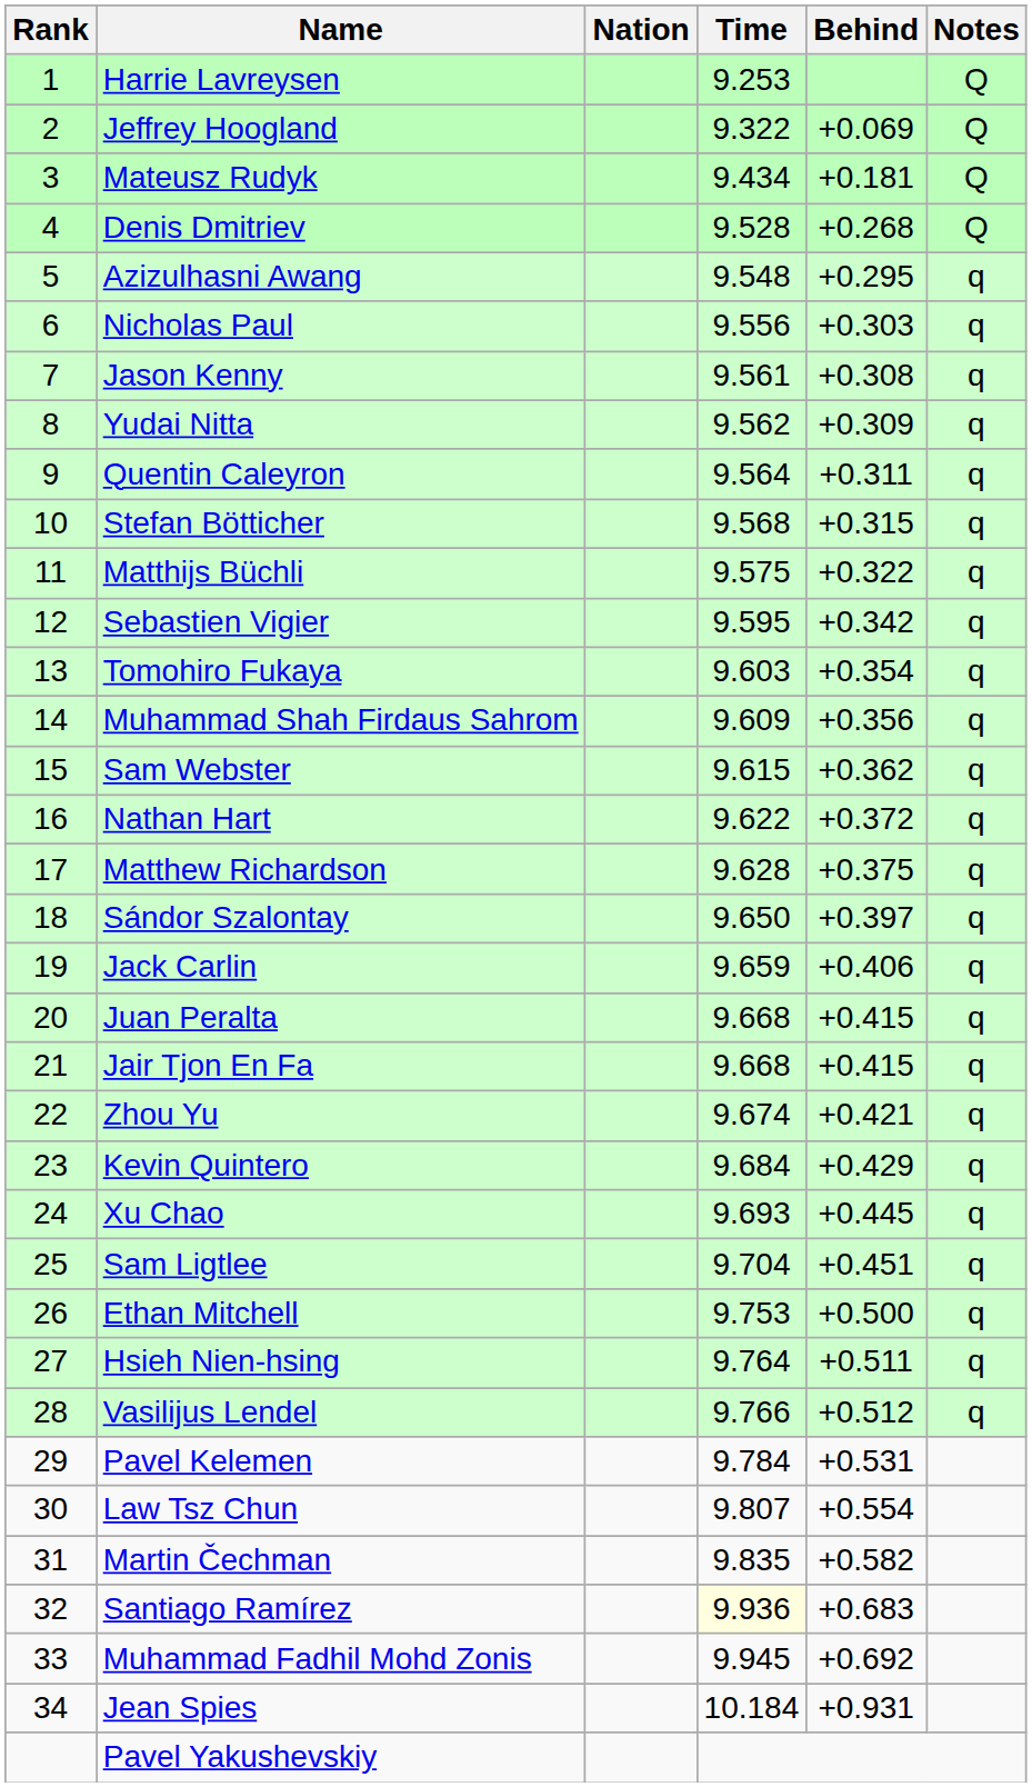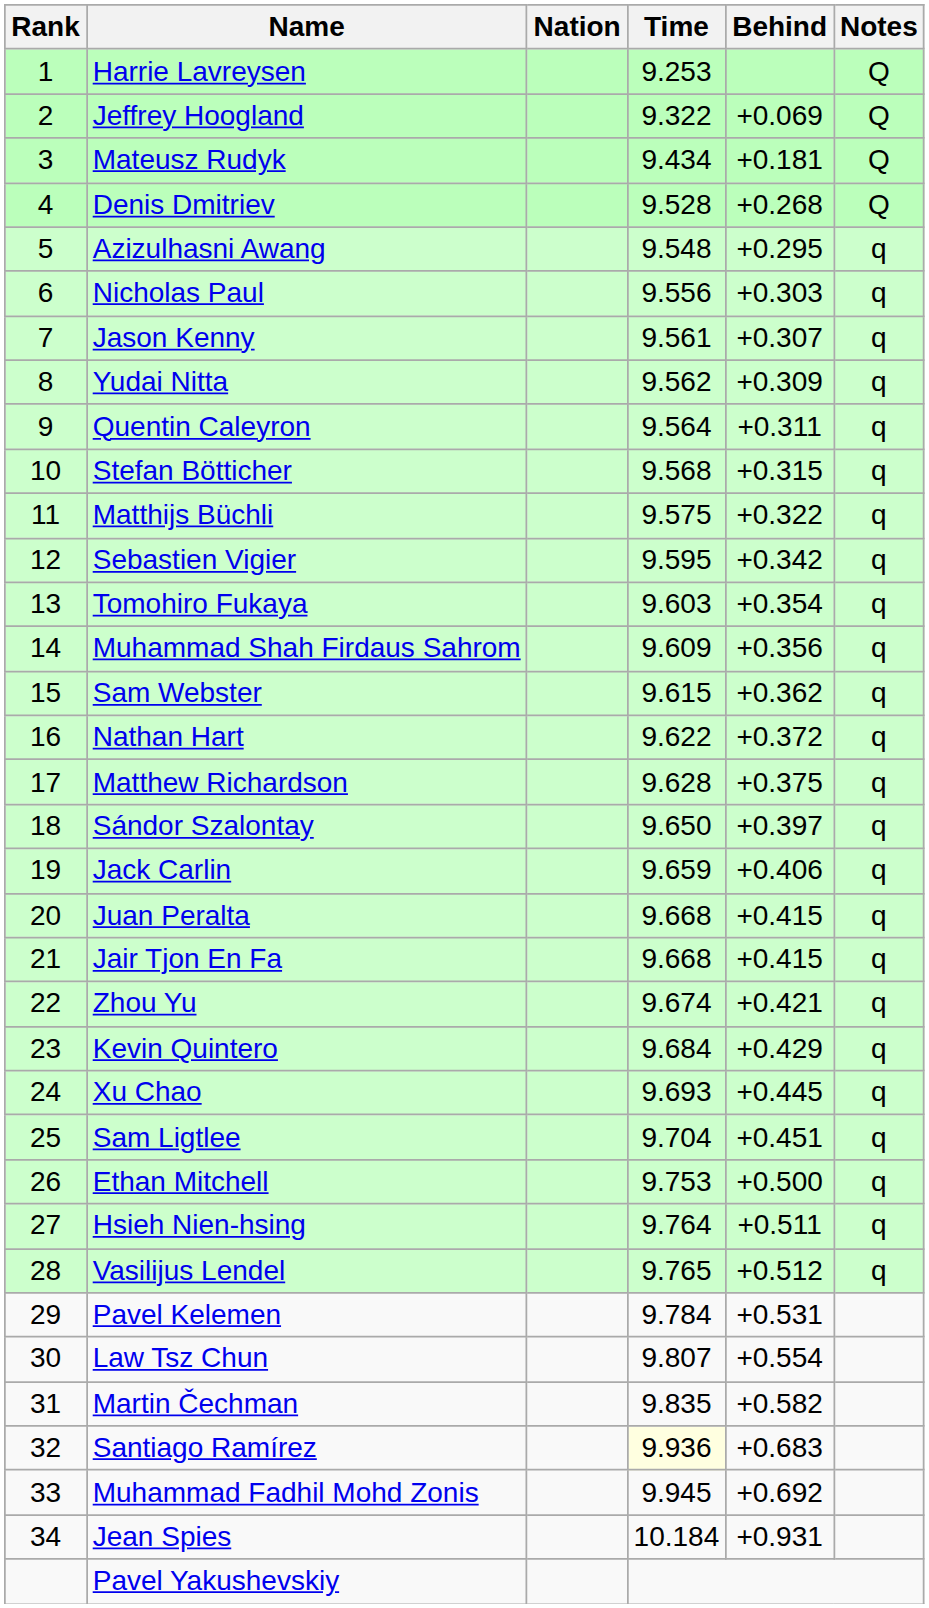 <table class="wikitable sortable" style="text-align:center">
 <tr>
 <th>Rank</th>
 <th>Name</th>
 <th>Nation</th>
 <th>Time</th>
 <th>Behind</th>
 <th>Notes</th>
 </tr>
 <tr bgcolor=bbffbb>
 <td>1</td>
 <td align=left><a href='#'>Harrie Lavreysen</a></td>
 <td align=left></td>
 <td>9.253</td>
 <td></td>
 <td>Q</td>
 </tr>
 <tr bgcolor=bbffbb>
 <td>2</td>
 <td align=left><a href='#'>Jeffrey Hoogland</a></td>
 <td align=left></td>
 <td>9.322</td>
 <td>+0.069</td>
 <td>Q</td>
 </tr>
 <tr bgcolor=bbffbb>
 <td>3</td>
 <td align=left><a href='#'>Mateusz Rudyk</a></td>
 <td align=left></td>
 <td>9.434</td>
 <td>+0.181</td>
 <td>Q</td>
 </tr>
 <tr bgcolor=bbffbb>
 <td>4</td>
 <td align=left><a href='#'>Denis Dmitriev</a></td>
 <td align=left></td>
 <td>9.528</td>
 <td>+0.268</td>
 <td>Q</td>
 </tr>
 <tr bgcolor=ccffcc>
 <td>5</td>
 <td align=left><a href='#'>Azizulhasni Awang</a></td>
 <td align=left></td>
 <td>9.548</td>
 <td>+0.295</td>
 <td>q</td>
 </tr>
 <tr bgcolor=ccffcc>
 <td>6</td>
 <td align=left><a href='#'>Nicholas Paul</a></td>
 <td align=left></td>
 <td>9.556</td>
 <td>+0.303</td>
 <td>q</td>
 </tr>
 <tr bgcolor=ccffcc>
 <td>7</td>
 <td align=left><a href='#'>Jason Kenny</a></td>
 <td align=left></td>
 <td>9.561</td>
-<td>+0.308</td>
+<td>+0.307</td>
 <td>q</td>
 </tr>
 <tr bgcolor=ccffcc>
 <td>8</td>
 <td align=left><a href='#'>Yudai Nitta</a></td>
 <td align=left></td>
 <td>9.562</td>
 <td>+0.309</td>
 <td>q</td>
 </tr>
 <tr bgcolor=ccffcc>
 <td>9</td>
 <td align=left><a href='#'>Quentin Caleyron</a></td>
 <td align=left></td>
 <td>9.564</td>
 <td>+0.311</td>
 <td>q</td>
 </tr>
 <tr bgcolor=ccffcc>
 <td>10</td>
 <td align=left><a href='#'>Stefan Bötticher</a></td>
 <td align=left></td>
 <td>9.568</td>
 <td>+0.315</td>
 <td>q</td>
 </tr>
 <tr bgcolor=ccffcc>
 <td>11</td>
 <td align=left><a href='#'>Matthijs Büchli</a></td>
 <td align=left></td>
 <td>9.575</td>
 <td>+0.322</td>
 <td>q</td>
 </tr>
 <tr bgcolor=ccffcc>
 <td>12</td>
 <td align=left><a href='#'>Sebastien Vigier</a></td>
 <td align=left></td>
 <td>9.595</td>
 <td>+0.342</td>
 <td>q</td>
 </tr>
 <tr bgcolor=ccffcc>
 <td>13</td>
 <td align=left><a href='#'>Tomohiro Fukaya</a></td>
 <td align=left></td>
 <td>9.603</td>
 <td>+0.354</td>
 <td>q</td>
 </tr>
 <tr bgcolor=ccffcc>
 <td>14</td>
 <td align=left><a href='#'>Muhammad Shah Firdaus Sahrom</a></td>
 <td align=left></td>
 <td>9.609</td>
 <td>+0.356</td>
 <td>q</td>
 </tr>
 <tr bgcolor=ccffcc>
 <td>15</td>
 <td align=left><a href='#'>Sam Webster</a></td>
 <td align=left></td>
 <td>9.615</td>
 <td>+0.362</td>
 <td>q</td>
 </tr>
 <tr bgcolor=ccffcc>
 <td>16</td>
 <td align=left><a href='#'>Nathan Hart</a></td>
 <td align=left></td>
 <td>9.622</td>
 <td>+0.372</td>
 <td>q</td>
 </tr>
 <tr bgcolor=ccffcc>
 <td>17</td>
 <td align=left><a href='#'>Matthew Richardson</a></td>
 <td align=left></td>
 <td>9.628</td>
 <td>+0.375</td>
 <td>q</td>
 </tr>
 <tr bgcolor=ccffcc>
 <td>18</td>
 <td align=left><a href='#'>Sándor Szalontay</a></td>
 <td align=left></td>
 <td>9.650</td>
 <td>+0.397</td>
 <td>q</td>
 </tr>
 <tr bgcolor=ccffcc>
 <td>19</td>
 <td align=left><a href='#'>Jack Carlin</a></td>
 <td align=left></td>
 <td>9.659</td>
 <td>+0.406</td>
 <td>q</td>
 </tr>
 <tr bgcolor=ccffcc>
 <td>20</td>
 <td align=left><a href='#'>Juan Peralta</a></td>
 <td align=left></td>
 <td>9.668</td>
 <td>+0.415</td>
 <td>q</td>
 </tr>
 <tr bgcolor=ccffcc>
 <td>21</td>
 <td align=left><a href='#'>Jair Tjon En Fa</a></td>
 <td align=left></td>
 <td>9.668</td>
 <td>+0.415</td>
 <td>q</td>
 </tr>
 <tr bgcolor=ccffcc>
 <td>22</td>
 <td align=left><a href='#'>Zhou Yu</a></td>
 <td align=left></td>
 <td>9.674</td>
 <td>+0.421</td>
 <td>q</td>
 </tr>
 <tr bgcolor=ccffcc>
 <td>23</td>
 <td align=left><a href='#'>Kevin Quintero</a></td>
 <td align=left></td>
 <td>9.684</td>
 <td>+0.429</td>
 <td>q</td>
 </tr>
 <tr bgcolor=ccffcc>
 <td>24</td>
 <td align=left><a href='#'>Xu Chao</a></td>
 <td align=left></td>
 <td>9.693</td>
 <td>+0.445</td>
 <td>q</td>
 </tr>
 <tr bgcolor=ccffcc>
 <td>25</td>
 <td align=left><a href='#'>Sam Ligtlee</a></td>
 <td align=left></td>
 <td>9.704</td>
 <td>+0.451</td>
 <td>q</td>
 </tr>
 <tr bgcolor=ccffcc>
 <td>26</td>
 <td align=left><a href='#'>Ethan Mitchell</a></td>
 <td align=left></td>
 <td>9.753</td>
 <td>+0.500</td>
 <td>q</td>
 </tr>
 <tr bgcolor=ccffcc>
 <td>27</td>
 <td align=left><a href='#'>Hsieh Nien-hsing</a></td>
 <td align=left></td>
 <td>9.764</td>
 <td>+0.511</td>
 <td>q</td>
 </tr>
 <tr bgcolor=ccffcc>
 <td>28</td>
 <td align=left><a href='#'>Vasilijus Lendel</a></td>
 <td align=left></td>
-<td>9.766</td>
+<td>9.765</td>
 <td>+0.512</td>
 <td>q</td>
 </tr>
 <tr>
 <td>29</td>
 <td align=left><a href='#'>Pavel Kelemen</a></td>
 <td align=left></td>
 <td>9.784</td>
 <td>+0.531</td>
 <td></td>
 </tr>
 <tr>
 <td>30</td>
 <td align=left><a href='#'>Law Tsz Chun</a></td>
 <td align=left></td>
 <td>9.807</td>
 <td>+0.554</td>
 <td></td>
 </tr>
 <tr>
 <td>31</td>
 <td align=left><a href='#'>Martin Čechman</a></td>
 <td align=left></td>
 <td>9.835</td>
 <td>+0.582</td>
 <td></td>
 </tr>
 <tr>
 <td>32</td>
 <td align=left><a href='#'>Santiago Ramírez</a></td>
 <td align=left></td>
 <td style="background: lightyellow;">9.936</td>
 <td>+0.683</td>
 <td></td>
 </tr>
 <tr>
 <td>33</td>
 <td align=left><a href='#'>Muhammad Fadhil Mohd Zonis</a></td>
 <td align=left></td>
 <td>9.945</td>
 <td>+0.692</td>
 <td></td>
 </tr>
 <tr>
 <td>34</td>
 <td align=left><a href='#'>Jean Spies</a></td>
 <td align=left></td>
 <td>10.184</td>
 <td>+0.931</td>
 <td></td>
 </tr>
 <tr>
 <td></td>
 <td align=left><a href='#'>Pavel Yakushevskiy</a></td>
 <td align=left></td>
 <td colspan=3></td>
 </tr>
 </table>
